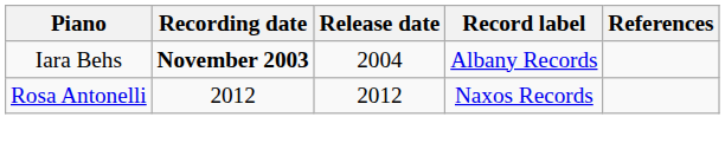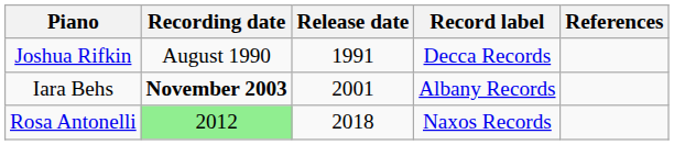 <table class="wikitable" style="text-align:center">
 <tr>
 <th>Piano</th>
 <th>Recording date</th>
 <th>Release date</th>
 <th>Record label</th>
 <th>References</th>
 </tr>
 <tr>
+<td><a href='#'>Joshua Rifkin</a></td>
+<td>August 1990</td>
+<td>1991</td>
+<td><a href='#'>Decca Records</a></td>
+<td></td>
+</tr>
+<tr>
 <td>Iara Behs</td>
 <td><strong>November 2003</strong></td>
-<td>2004</td>
+<td>2001</td>
 <td><a href='#'>Albany Records</a></td>
 <td></td>
 </tr>
 <tr>
 <td><a href='#'>Rosa Antonelli</a></td>
-<td>2012</td>
-<td>2012</td>
+<td style="background: lightgreen;">2012</td>
+<td>2018</td>
 <td><a href='#'>Naxos Records</a></td>
 <td></td>
 </tr>
 </table>
